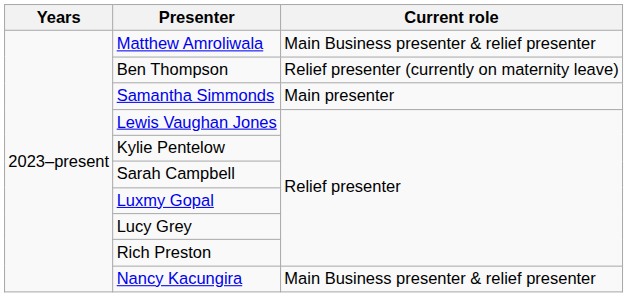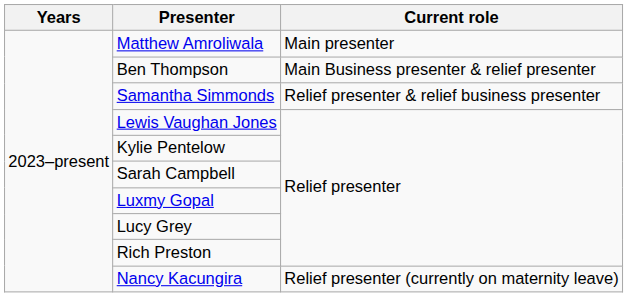 <table class="wikitable">
 <tr>
 <th>Years</th>
 <th>Presenter</th>
 <th>Current role</th>
 </tr>
 <tr>
 <td rowspan="12">2023–present</td>
 <td><a href='#'>Matthew Amroliwala</a></td>
+<td>Main presenter</td>
+</tr>
+<tr>
+<td>Ben Thompson</td>
 <td>Main Business presenter & relief presenter</td>
 </tr>
 <tr>
-<td>Ben Thompson</td>
-<td>Relief presenter (currently on maternity leave)</td>
-</tr>
-<tr>
 <td><a href='#'>Samantha Simmonds</a></td>
-<td>Main presenter</td>
+<td>Relief presenter & relief business presenter</td>
 </tr>
 <tr>
 <td><a href='#'>Lewis Vaughan Jones</a></td>
 <td rowspan="6">Relief presenter</td>
 </tr>
 <tr>
 <td>Kylie Pentelow</td>
 </tr>
 <tr>
 <td>Sarah Campbell</td>
 </tr>
 <tr>
 <td><a href='#'>Luxmy Gopal</a></td>
 </tr>
 <tr>
 <td>Lucy Grey</td>
 </tr>
 <tr>
 <td>Rich Preston</td>
 </tr>
 <tr>
 <td><a href='#'>Nancy Kacungira</a></td>
-<td>Main Business presenter & relief presenter</td>
+<td>Relief presenter (currently on maternity leave)</td>
 </tr>
 </table>
